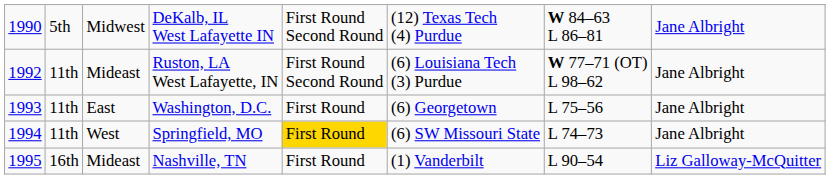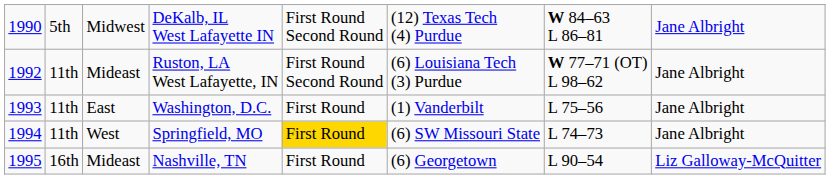 <table class="wikitable" style="text-align:left;">
 <tr>
 <td><a href='#'>1990</a></td>
 <td>5th</td>
 <td>Midwest</td>
 <td><a href='#'>DeKalb, IL</a><br><a href='#'>West Lafayette IN</a></td>
 <td>First Round<br>Second Round</td>
 <td>(12) <a href='#'>Texas Tech</a><br>(4) <a href='#'>Purdue</a></td>
 <td><strong>W</strong> 84–63<br>L 86–81</td>
 <td><a href='#'>Jane Albright</a></td>
 </tr>
 <tr>
 <td><a href='#'>1992</a></td>
 <td>11th</td>
 <td>Mideast</td>
 <td><a href='#'>Ruston, LA</a><br>West Lafayette, IN</td>
 <td>First Round<br>Second Round</td>
 <td>(6) <a href='#'>Louisiana Tech</a><br>(3) Purdue</td>
 <td><strong>W</strong> 77–71 (OT)<br>L 98–62</td>
 <td>Jane Albright</td>
 </tr>
 <tr>
 <td><a href='#'>1993</a></td>
 <td>11th</td>
 <td>East</td>
 <td><a href='#'>Washington, D.C.</a></td>
 <td>First Round</td>
-<td>(6) <a href='#'>Georgetown</a></td>
+<td>(1) <a href='#'>Vanderbilt</a></td>
 <td>L 75–56</td>
 <td>Jane Albright</td>
 </tr>
 <tr>
 <td><a href='#'>1994</a></td>
 <td>11th</td>
 <td>West</td>
 <td><a href='#'>Springfield, MO</a></td>
 <td style="background: gold;">First Round</td>
 <td>(6) <a href='#'>SW Missouri State</a></td>
 <td>L 74–73</td>
 <td>Jane Albright</td>
 </tr>
 <tr>
 <td><a href='#'>1995</a></td>
 <td>16th</td>
 <td>Mideast</td>
 <td><a href='#'>Nashville, TN</a></td>
 <td>First Round</td>
-<td>(1) <a href='#'>Vanderbilt</a></td>
+<td>(6) <a href='#'>Georgetown</a></td>
 <td>L 90–54</td>
 <td><a href='#'>Liz Galloway-McQuitter</a></td>
 </tr>
 </table>
